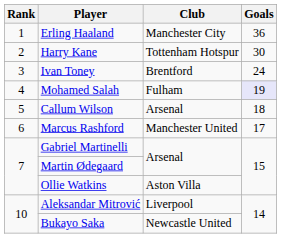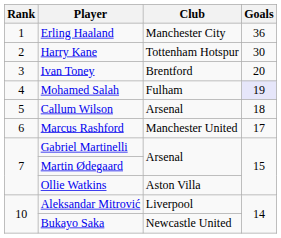 <table class="wikitable" style="text-align:center">
 <tr>
 <th>Rank</th>
 <th>Player</th>
 <th>Club</th>
 <th>Goals</th>
 </tr>
 <tr>
 <td>1</td>
 <td align="left"> <a href='#'>Erling Haaland</a></td>
 <td align="left">Manchester City</td>
 <td>36</td>
 </tr>
 <tr>
 <td>2</td>
 <td align="left"> <a href='#'>Harry Kane</a></td>
 <td align="left">Tottenham Hotspur</td>
 <td>30</td>
 </tr>
 <tr>
 <td>3</td>
 <td align="left"> <a href='#'>Ivan Toney</a></td>
 <td align="left">Brentford</td>
-<td>24</td>
+<td>20</td>
 </tr>
 <tr>
 <td>4</td>
 <td align="left"> <a href='#'>Mohamed Salah</a></td>
 <td align="left">Fulham</td>
 <td style="background: lavender;">19</td>
 </tr>
 <tr>
 <td>5</td>
 <td align="left"> <a href='#'>Callum Wilson</a></td>
 <td align="left">Arsenal</td>
 <td>18</td>
 </tr>
 <tr>
 <td>6</td>
 <td align="left"> <a href='#'>Marcus Rashford</a></td>
 <td align="left">Manchester United</td>
 <td>17</td>
 </tr>
 <tr>
 <td rowspan="3">7</td>
 <td align="left"> <a href='#'>Gabriel Martinelli</a></td>
 <td align="left" rowspan="2">Arsenal</td>
 <td rowspan="3">15</td>
 </tr>
 <tr>
 <td align="left"> <a href='#'>Martin Ødegaard</a></td>
 </tr>
 <tr>
 <td align="left"> <a href='#'>Ollie Watkins</a></td>
 <td align="left">Aston Villa</td>
 </tr>
 <tr>
 <td rowspan="2">10</td>
 <td align="left"> <a href='#'>Aleksandar Mitrović</a></td>
 <td align="left">Liverpool</td>
 <td rowspan="2">14</td>
 </tr>
 <tr>
 <td align="left"> <a href='#'>Bukayo Saka</a></td>
 <td align="left">Newcastle United</td>
 </tr>
 </table>
